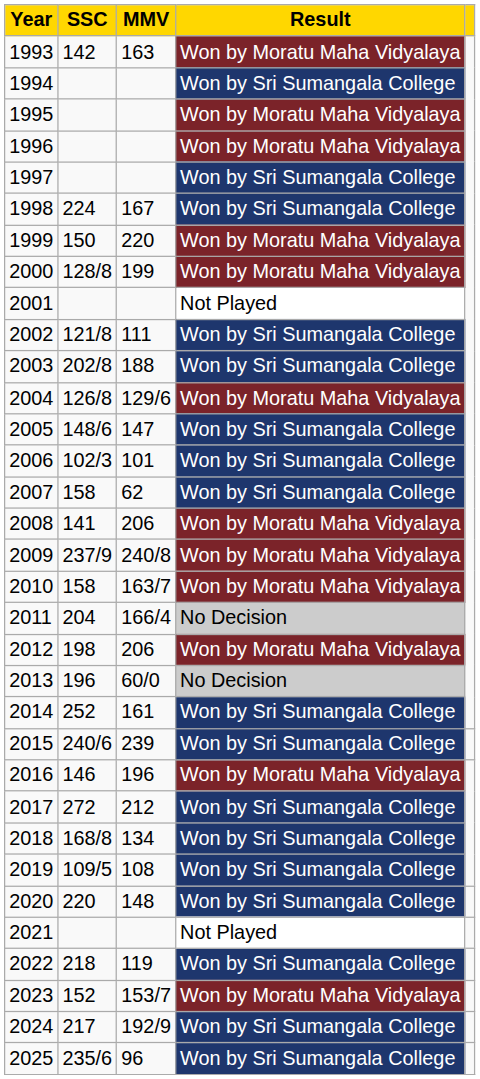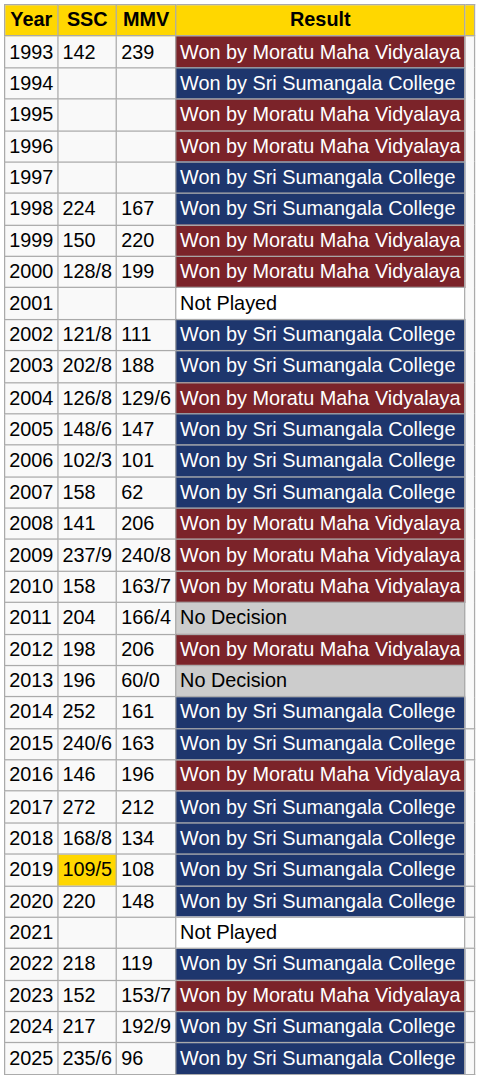 <table class="wikitable collapsible">
 <tr>
 <th style="text-align: middle; background: gold;"><span>Year</span></th>
 <th style="text-align: middle; background: gold;"><span>SSC</span></th>
 <th style="text-align: middle; background: gold;"><span>MMV</span></th>
 <th style="text-align: middle; background: gold;"><span>Result</span></th>
 <th style="text-align: middle; background: gold;"><span></span></th>
 </tr>
 <tr>
 <td>1993</td>
 <td>142</td>
-<td>163</td>
+<td>239</td>
 <td style="background: #7b2329;color:white;">Won by Moratu Maha Vidyalaya</td>
 <td rowspan="22"></td>
 </tr>
 <tr>
 <td>1994</td>
 <td></td>
 <td></td>
 <td style="background: #1e366d;color:white;">Won by Sri Sumangala College</td>
 </tr>
 <tr>
 <td>1995</td>
 <td></td>
 <td></td>
 <td style="background: #7b2329;color:white;">Won by Moratu Maha Vidyalaya</td>
 </tr>
 <tr>
 <td>1996</td>
 <td></td>
 <td></td>
 <td style="background: #7b2329;color:white;">Won by Moratu Maha Vidyalaya</td>
 </tr>
 <tr>
 <td>1997</td>
 <td></td>
 <td></td>
 <td style="background: #1e366d;color:white;">Won by Sri Sumangala College</td>
 </tr>
 <tr>
 <td>1998</td>
 <td>224</td>
 <td>167</td>
 <td style="background: #1e366d;color:white;">Won by Sri Sumangala College</td>
 </tr>
 <tr>
 <td>1999</td>
 <td>150</td>
 <td>220</td>
 <td style="background: #7b2329;color:white;">Won by Moratu Maha Vidyalaya</td>
 </tr>
 <tr>
 <td>2000</td>
 <td>128/8</td>
 <td>199</td>
 <td style="background: #7b2329;color:white;">Won by Moratu Maha Vidyalaya</td>
 </tr>
 <tr>
 <td>2001</td>
 <td></td>
 <td></td>
 <td style="background:#ffffff;">Not Played</td>
 </tr>
 <tr>
 <td>2002</td>
 <td>121/8</td>
 <td>111</td>
 <td style="background: #1e366d;color:white;">Won by Sri Sumangala College</td>
 </tr>
 <tr>
 <td>2003</td>
 <td>202/8</td>
 <td>188</td>
 <td style="background: #1e366d;color:white;">Won by Sri Sumangala College</td>
 </tr>
 <tr>
 <td>2004</td>
 <td>126/8</td>
 <td>129/6</td>
 <td style="background: #7b2329;color:white;">Won by Moratu Maha Vidyalaya</td>
 </tr>
 <tr>
 <td>2005</td>
 <td>148/6</td>
 <td>147</td>
 <td style="background: #1e366d;color:white;">Won by Sri Sumangala College</td>
 </tr>
 <tr>
 <td>2006</td>
 <td>102/3</td>
 <td>101</td>
 <td style="background: #1e366d;color:white;">Won by Sri Sumangala College</td>
 </tr>
 <tr>
 <td>2007</td>
 <td>158</td>
 <td>62</td>
 <td style="background: #1e366d;color:white;">Won by Sri Sumangala College</td>
 </tr>
 <tr>
 <td>2008</td>
 <td>141</td>
 <td>206</td>
 <td style="background: #7b2329;color:white;">Won by Moratu Maha Vidyalaya</td>
 </tr>
 <tr>
 <td>2009</td>
 <td>237/9</td>
 <td>240/8</td>
 <td style="background: #7b2329;color:white;">Won by Moratu Maha Vidyalaya</td>
 </tr>
 <tr>
 <td>2010</td>
 <td>158</td>
 <td>163/7</td>
 <td style="background: #7b2329;color:white;">Won by Moratu Maha Vidyalaya</td>
 </tr>
 <tr>
 <td>2011</td>
 <td>204</td>
 <td>166/4</td>
 <td style="background:#cccccc;">No Decision</td>
 </tr>
 <tr>
 <td>2012</td>
 <td>198</td>
 <td>206</td>
 <td style="background: #7b2329;color:white;">Won by Moratu Maha Vidyalaya</td>
 </tr>
 <tr>
 <td>2013</td>
 <td>196</td>
 <td>60/0</td>
 <td style="background:#cccccc;">No Decision</td>
 </tr>
 <tr>
 <td>2014</td>
 <td>252</td>
 <td>161</td>
 <td style="background: #1e366d;color:white;">Won by Sri Sumangala College</td>
 </tr>
 <tr>
 <td>2015</td>
 <td>240/6</td>
-<td>239</td>
+<td>163</td>
 <td style="background: #1e366d;color:white;">Won by Sri Sumangala College</td>
 <td></td>
 </tr>
 <tr>
 <td>2016</td>
 <td>146</td>
 <td>196</td>
 <td style="background: #7b2329;color:white;">Won by Moratu Maha Vidyalaya</td>
 </tr>
 <tr>
 <td>2017</td>
 <td>272</td>
 <td>212</td>
 <td style="background: #1e366d;color:white;">Won by Sri Sumangala College</td>
 </tr>
 <tr>
 <td>2018</td>
 <td>168/8</td>
 <td>134</td>
 <td style="background: #1e366d;color:white;">Won by Sri Sumangala College</td>
 </tr>
 <tr>
 <td>2019</td>
-<td>109/5</td>
+<td style="background: gold;">109/5</td>
 <td>108</td>
 <td style="background: #1e366d;color:white;">Won by Sri Sumangala College</td>
 </tr>
 <tr>
 <td>2020</td>
 <td>220</td>
 <td>148</td>
 <td style="background: #1e366d;color:white;">Won by Sri Sumangala College</td>
 <td></td>
 </tr>
 <tr>
 <td>2021</td>
 <td></td>
 <td></td>
 <td style="background:#ffffff;">Not Played</td>
 </tr>
 <tr>
 <td>2022</td>
 <td>218</td>
 <td>119</td>
 <td style="background: #1e366d;color:white;">Won by Sri Sumangala College</td>
 <td></td>
 </tr>
 <tr>
 <td>2023</td>
 <td>152</td>
 <td>153/7</td>
 <td style="background: #7b2329;color:white;">Won by Moratu Maha Vidyalaya</td>
 <td></td>
 </tr>
 <tr>
 <td>2024</td>
 <td>217</td>
 <td>192/9</td>
 <td style="background: #1e366d;color:white;">Won by Sri Sumangala College</td>
 <td></td>
 </tr>
 <tr>
 <td>2025</td>
 <td>235/6</td>
 <td>96</td>
 <td style="background: #1e366d;color:white;">Won by Sri Sumangala College</td>
 <td></td>
 </tr>
 <tr>
 </tr>
 </table>
